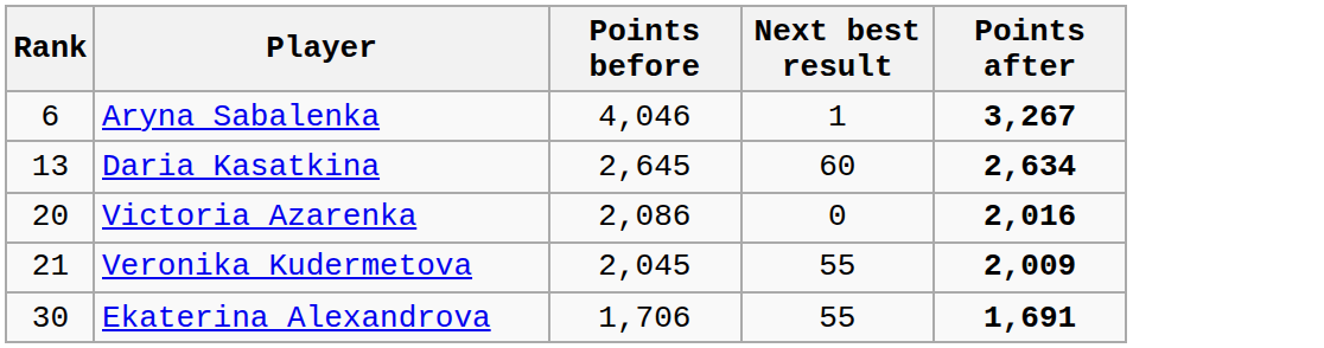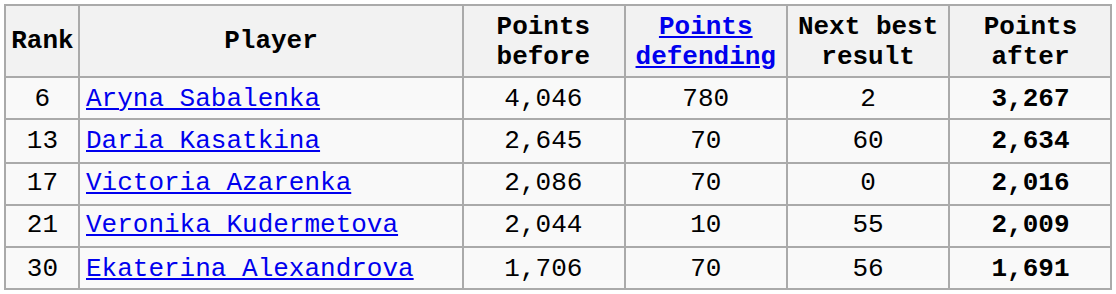 <table class="wikitable sortable">
 <tr>
 <th style="width:30px;">Rank</th>
 <th style="width:185px;">Player</th>
 <th style="width:75px;">Points before</th>
+<th style="width:75px;"><a href='#'>Points defending</a></th>
 <th style="width:75px;">Next best result</th>
 <th style="width:75px;">Points after</th>
 </tr>
 <tr>
 <td style="text-align:center;">6</td>
 <td> <a href='#'>Aryna Sabalenka</a></td>
 <td style="text-align:center;">4,046</td>
-<td style="text-align:center;">1</td>
+<td style="text-align:center;">780</td>
+<td style="text-align:center;">2</td>
 <td style="text-align:center;"><strong>3,267</strong></td>
 </tr>
 <tr>
 <td style="text-align:center;">13</td>
 <td> <a href='#'>Daria Kasatkina</a></td>
 <td style="text-align:center;">2,645</td>
+<td style="text-align:center;">70</td>
 <td style="text-align:center;">60</td>
 <td style="text-align:center;"><strong>2,634</strong></td>
 </tr>
 <tr>
-<td style="text-align:center;">20</td>
+<td style="text-align:center;">17</td>
 <td> <a href='#'>Victoria Azarenka</a></td>
 <td style="text-align:center;">2,086</td>
+<td style="text-align:center;">70</td>
 <td style="text-align:center;">0</td>
 <td style="text-align:center;"><strong>2,016</strong></td>
 </tr>
 <tr>
 <td style="text-align:center;">21</td>
 <td> <a href='#'>Veronika Kudermetova</a></td>
-<td style="text-align:center;">2,045</td>
+<td style="text-align:center;">2,044</td>
+<td style="text-align:center;">10</td>
 <td style="text-align:center;">55</td>
 <td style="text-align:center;"><strong>2,009</strong></td>
 </tr>
 <tr>
 <td style="text-align:center;">30</td>
 <td> <a href='#'>Ekaterina Alexandrova</a></td>
 <td style="text-align:center;">1,706</td>
-<td style="text-align:center;">55</td>
+<td style="text-align:center;">70</td>
+<td style="text-align:center;">56</td>
 <td style="text-align:center;"><strong>1,691</strong></td>
 </tr>
 </table>
